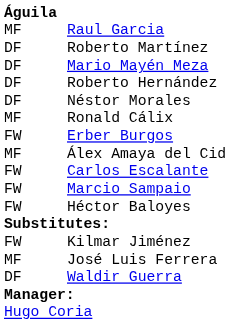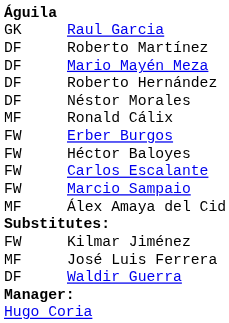 <table style="font-size: 90%" cellspacing="0" cellpadding="0">
 <tr>
 <td colspan="4"><strong>Águila</strong></td>
 </tr>
 <tr>
 <th width="25"></th>
 <th width="25"></th>
 </tr>
 <tr>
-<td>MF</td>
+<td>GK</td>
 <td></td>
 <td> <a href='#'>Raul Garcia</a></td>
 </tr>
 <tr>
 <td>DF</td>
 <td></td>
 <td> Roberto Martínez</td>
 </tr>
 <tr>
 <td>DF</td>
 <td></td>
 <td> <a href='#'>Mario Mayén Meza</a></td>
 </tr>
 <tr>
 <td>DF</td>
 <td></td>
 <td> Roberto Hernández</td>
 </tr>
 <tr>
 <td>DF</td>
 <td></td>
 <td> Néstor Morales</td>
 </tr>
 <tr>
 <td>MF</td>
 <td></td>
 <td> Ronald Cálix</td>
 <td></td>
 <td></td>
 </tr>
 <tr>
 <td>FW</td>
 <td></td>
 <td> <a href='#'>Erber Burgos</a></td>
 </tr>
 <tr>
-<td>MF</td>
+<td>FW</td>
 <td></td>
-<td> Álex Amaya del Cid</td>
+<td> Héctor Baloyes</td>
 <td></td>
 <td></td>
 </tr>
 <tr>
 <td>FW</td>
 <td></td>
 <td> <a href='#'>Carlos Escalante</a></td>
 </tr>
 <tr>
 <td>FW</td>
 <td></td>
 <td> <a href='#'>Marcio Sampaio</a></td>
 </tr>
 <tr>
-<td>FW</td>
+<td>MF</td>
 <td></td>
-<td> Héctor Baloyes</td>
+<td> Álex Amaya del Cid</td>
 <td></td>
 <td></td>
 </tr>
 <tr>
 <td colspan=3><strong>Substitutes:</strong></td>
 </tr>
 <tr>
 <td>FW</td>
 <td></td>
 <td> Kilmar Jiménez</td>
 <td></td>
 <td></td>
 </tr>
 <tr>
 <td>MF</td>
 <td></td>
 <td> José Luis Ferrera</td>
 <td></td>
 <td></td>
 </tr>
 <tr>
 <td>DF</td>
 <td></td>
 <td> <a href='#'>Waldir Guerra</a></td>
 <td></td>
 <td></td>
 </tr>
 <tr>
 <td colspan=3><strong>Manager:</strong></td>
 </tr>
 <tr>
 <td colspan=4> <a href='#'>Hugo Coria</a></td>
 </tr>
 </table>
